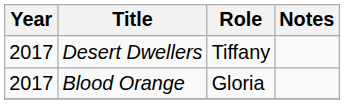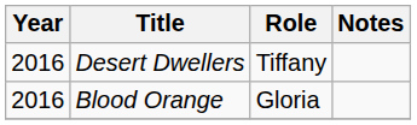 <table class = "wikitable sortable">
 <tr>
 <th>Year</th>
 <th>Title</th>
 <th>Role</th>
 <th class = "unsortable">Notes</th>
 </tr>
 <tr>
-<td>2017</td>
+<td>2016</td>
 <td><em>Desert Dwellers</em></td>
 <td>Tiffany</td>
 <td></td>
 </tr>
 <tr>
-<td>2017</td>
+<td>2016</td>
 <td><em>Blood Orange</em></td>
 <td>Gloria</td>
 <td></td>
 </tr>
 <tr>
 </tr>
 </table>
